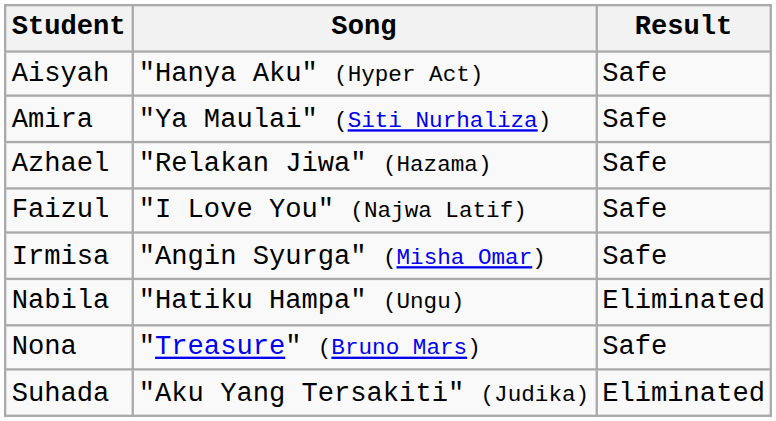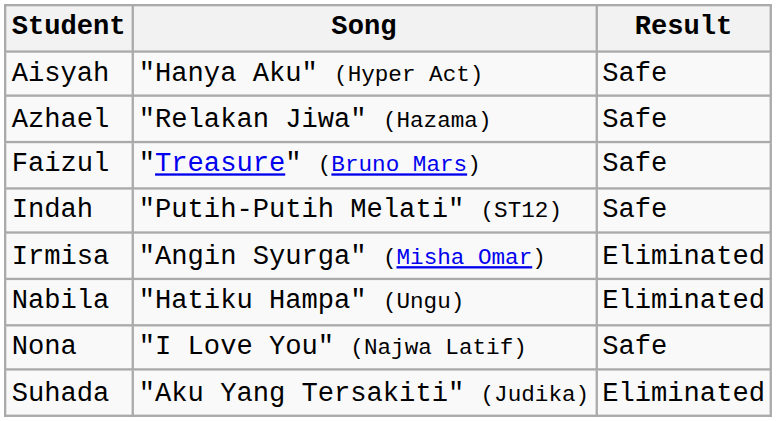 <table class="wikitable" style="font-size:90%;">
 <tr>
 <th>Student</th>
 <th>Song</th>
 <th>Result</th>
 </tr>
 <tr>
 <td>Aisyah</td>
 <td>"Hanya Aku" <small>(Hyper Act)</small></td>
 <td>Safe</td>
 </tr>
 <tr>
-<td>Amira</td>
-<td>"Ya Maulai" <small>(<a href='#'>Siti Nurhaliza</a>)</small></td>
-<td>Safe</td>
-</tr>
-<tr>
 <td>Azhael</td>
 <td>"Relakan Jiwa" <small>(Hazama)</small></td>
 <td>Safe</td>
 </tr>
 <tr>
 <td>Faizul</td>
-<td>"I Love You" <small>(Najwa Latif)</small></td>
+<td>"<a href='#'>Treasure</a>" <small>(<a href='#'>Bruno Mars</a>)</small></td>
+<td>Safe</td>
+</tr>
+<tr>
+<td>Indah</td>
+<td>"Putih-Putih Melati" <small>(ST12)</small></td>
 <td>Safe</td>
 </tr>
 <tr>
 <td>Irmisa</td>
 <td>"Angin Syurga" <small>(<a href='#'>Misha Omar</a>)</small></td>
-<td>Safe</td>
+<td>Eliminated</td>
 </tr>
 <tr>
 <td>Nabila</td>
 <td>"Hatiku Hampa" <small>(Ungu)</small></td>
 <td>Eliminated</td>
 </tr>
 <tr>
 <td>Nona</td>
-<td>"<a href='#'>Treasure</a>" <small>(<a href='#'>Bruno Mars</a>)</small></td>
+<td>"I Love You" <small>(Najwa Latif)</small></td>
 <td>Safe</td>
 </tr>
 <tr>
 <td>Suhada</td>
 <td>"Aku Yang Tersakiti" <small>(Judika)</small></td>
 <td>Eliminated</td>
 </tr>
 </table>
